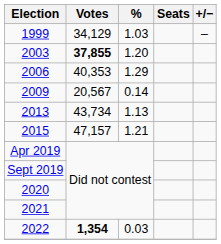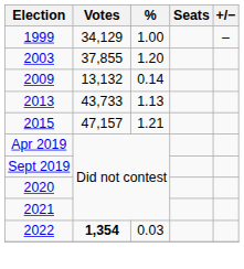 <table class=wikitable style=text-align:center>
 <tr>
 <th>Election</th>
 <th>Votes</th>
 <th>%</th>
 <th>Seats</th>
 <th>+/−</th>
 </tr>
 <tr>
 <td><a href='#'>1999</a></td>
 <td>34,129</td>
-<td>1.03</td>
+<td>1.00</td>
 <td></td>
 <td>–</td>
 </tr>
 <tr>
 <td><a href='#'>2003</a></td>
-<td><strong>37,855</strong></td>
+<td>37,855</td>
 <td>1.20</td>
 <td></td>
 <td></td>
 </tr>
 <tr>
-<td><a href='#'>2006</a></td>
-<td>40,353</td>
-<td>1.29</td>
-<td></td>
-<td></td>
-</tr>
-<tr>
 <td><a href='#'>2009</a></td>
-<td>20,567</td>
+<td>13,132</td>
 <td>0.14</td>
 <td></td>
 <td></td>
 </tr>
 <tr>
 <td><a href='#'>2013</a></td>
-<td>43,734</td>
+<td>43,733</td>
 <td>1.13</td>
 <td></td>
 <td></td>
 </tr>
 <tr>
 <td><a href='#'>2015</a></td>
 <td>47,157</td>
 <td>1.21</td>
 <td></td>
 <td></td>
 </tr>
 <tr>
 <td><a href='#'>Apr 2019</a></td>
 <td colspan=2 rowspan=4>Did not contest</td>
 <td></td>
 <td></td>
 </tr>
 <tr>
 <td><a href='#'>Sept 2019</a></td>
 <td></td>
 <td></td>
 </tr>
 <tr>
 <td><a href='#'>2020</a></td>
 <td></td>
 <td></td>
 </tr>
 <tr>
 <td><a href='#'>2021</a></td>
 <td></td>
 <td></td>
 </tr>
 <tr>
 <td><a href='#'>2022</a></td>
 <td><strong>1,354</strong></td>
 <td>0.03</td>
 <td></td>
 <td></td>
 </tr>
 <tr>
 </tr>
 </table>
